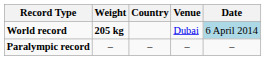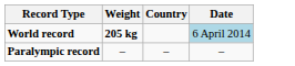 <table class="wikitable" style="font-size:90%">
 <tr>
 <th>Record Type</th>
 <th>Weight</th>
 <th>Country</th>
-<th>Venue</th>
 <th>Date</th>
 </tr>
 <tr>
 <td><strong>World record</strong></td>
 <td><strong>205 kg</strong></td>
 <td></td>
-<td><a href='#'>Dubai</a></td>
 <td style="background: lightblue;">6 April 2014</td>
 </tr>
 <tr>
 <td><strong>Paralympic record</strong></td>
 <td align="center">–</td>
 <td align="center">–</td>
 <td align="center">–</td>
-<td align="center">–</td>
 </tr>
 </table>
